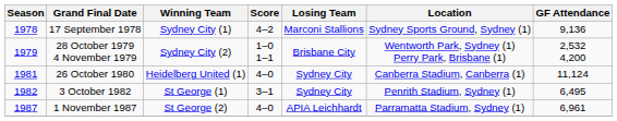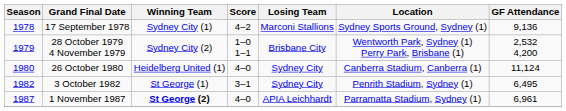 <table class="wikitable" style="text-align: center;">
 <tr>
 <th>Season</th>
 <th>Grand Final Date</th>
 <th>Winning Team</th>
 <th>Score</th>
 <th>Losing Team</th>
 <th>Location</th>
 <th>GF Attendance</th>
 </tr>
 <tr>
 <td><a href='#'>1978</a></td>
 <td>17 September 1978</td>
 <td> <a href='#'>Sydney City</a> (1)</td>
 <td>4–2</td>
 <td> <a href='#'>Marconi Stallions</a></td>
 <td><a href='#'>Sydney Sports Ground</a>, <a href='#'>Sydney</a> (1)</td>
 <td>9,136</td>
 </tr>
 <tr>
 <td><a href='#'>1979</a></td>
 <td>28 October 1979 <br> 4 November 1979</td>
 <td> <a href='#'>Sydney City</a> (2)</td>
 <td>1–0 <br> 1–1</td>
 <td> <a href='#'>Brisbane City</a></td>
 <td><a href='#'>Wentworth Park</a>, <a href='#'>Sydney</a> (1) <br> <a href='#'>Perry Park</a>,  <a href='#'>Brisbane</a> (1)</td>
 <td>2,532 <br> 4,200</td>
 </tr>
 <tr>
-<td><a href='#'>1981</a></td>
+<td><a href='#'>1980</a></td>
 <td>26 October 1980</td>
 <td> <a href='#'>Heidelberg United</a> (1)</td>
 <td>4–0</td>
 <td> <a href='#'>Sydney City</a></td>
 <td><a href='#'>Canberra Stadium</a>, <a href='#'>Canberra</a> (1)</td>
 <td>11,124</td>
 </tr>
 <tr>
 <td><a href='#'>1982</a></td>
 <td>3 October 1982</td>
 <td> <a href='#'>St George</a> (1)</td>
 <td>3–1</td>
 <td> <a href='#'>Sydney City</a></td>
 <td><a href='#'>Penrith Stadium</a>, <a href='#'>Sydney</a> (1)</td>
 <td>6,495</td>
 </tr>
 <tr>
 <td><a href='#'>1987</a></td>
 <td>1 November 1987</td>
-<td> <a href='#'>St George</a> (2)</td>
+<td><strong> <a href='#'>St George</a> (2)</strong></td>
 <td>4–0</td>
 <td> <a href='#'>APIA Leichhardt</a></td>
 <td><a href='#'>Parramatta Stadium</a>, <a href='#'>Sydney</a> (1)</td>
 <td>6,961</td>
 </tr>
 <tr>
 </tr>
 </table>
